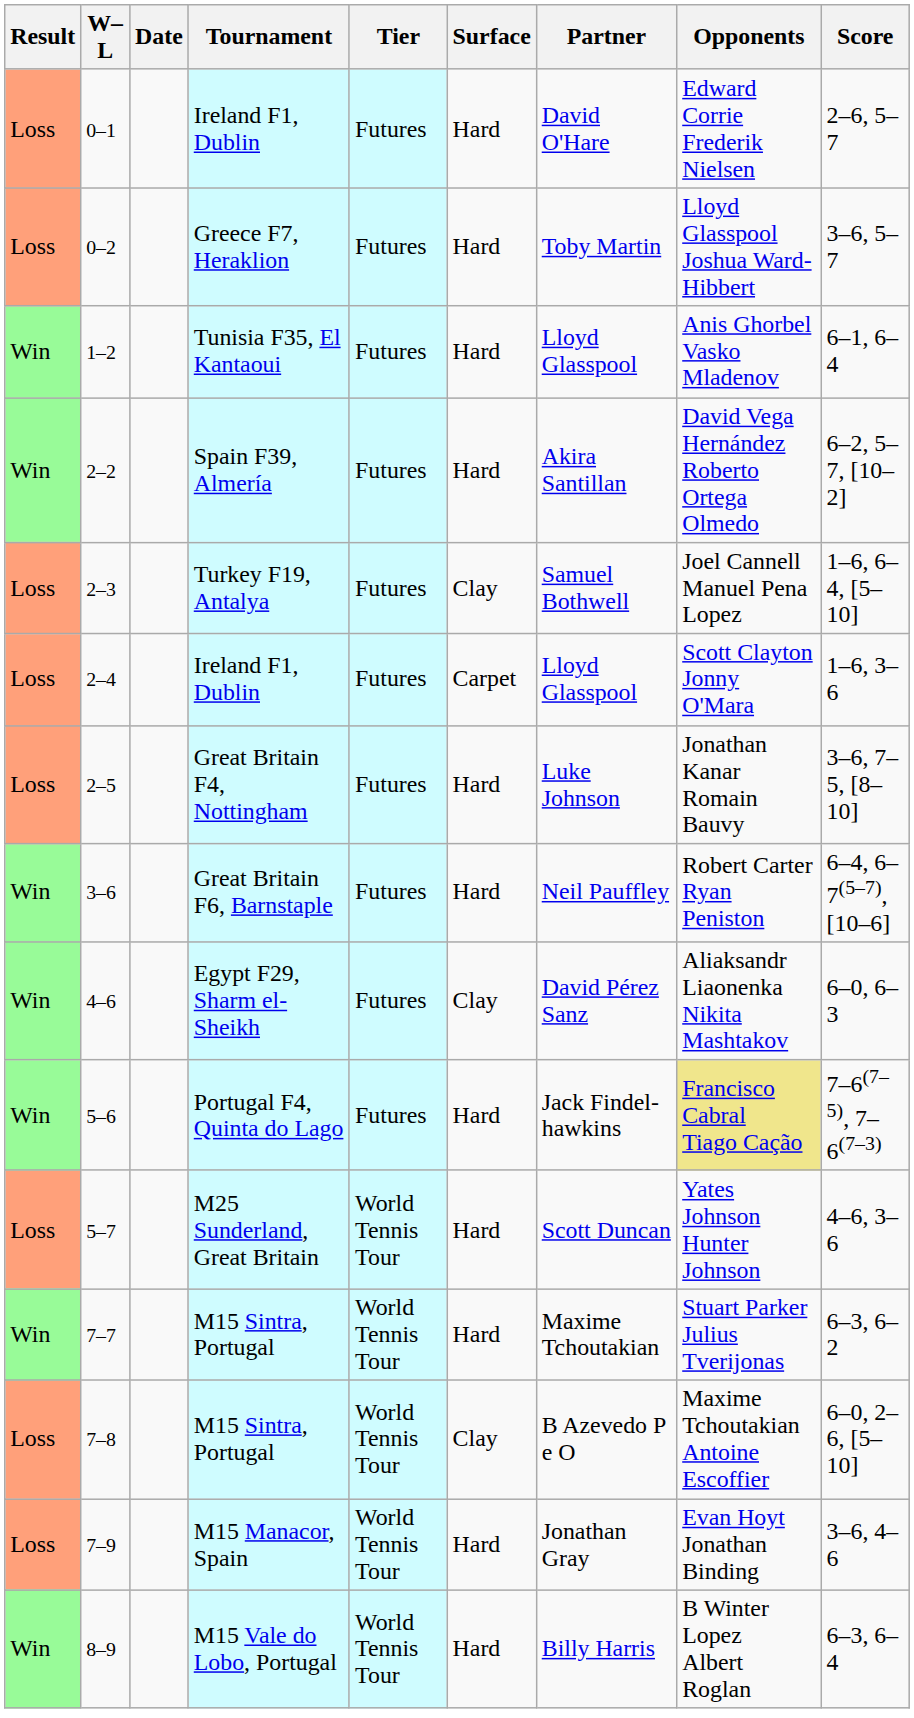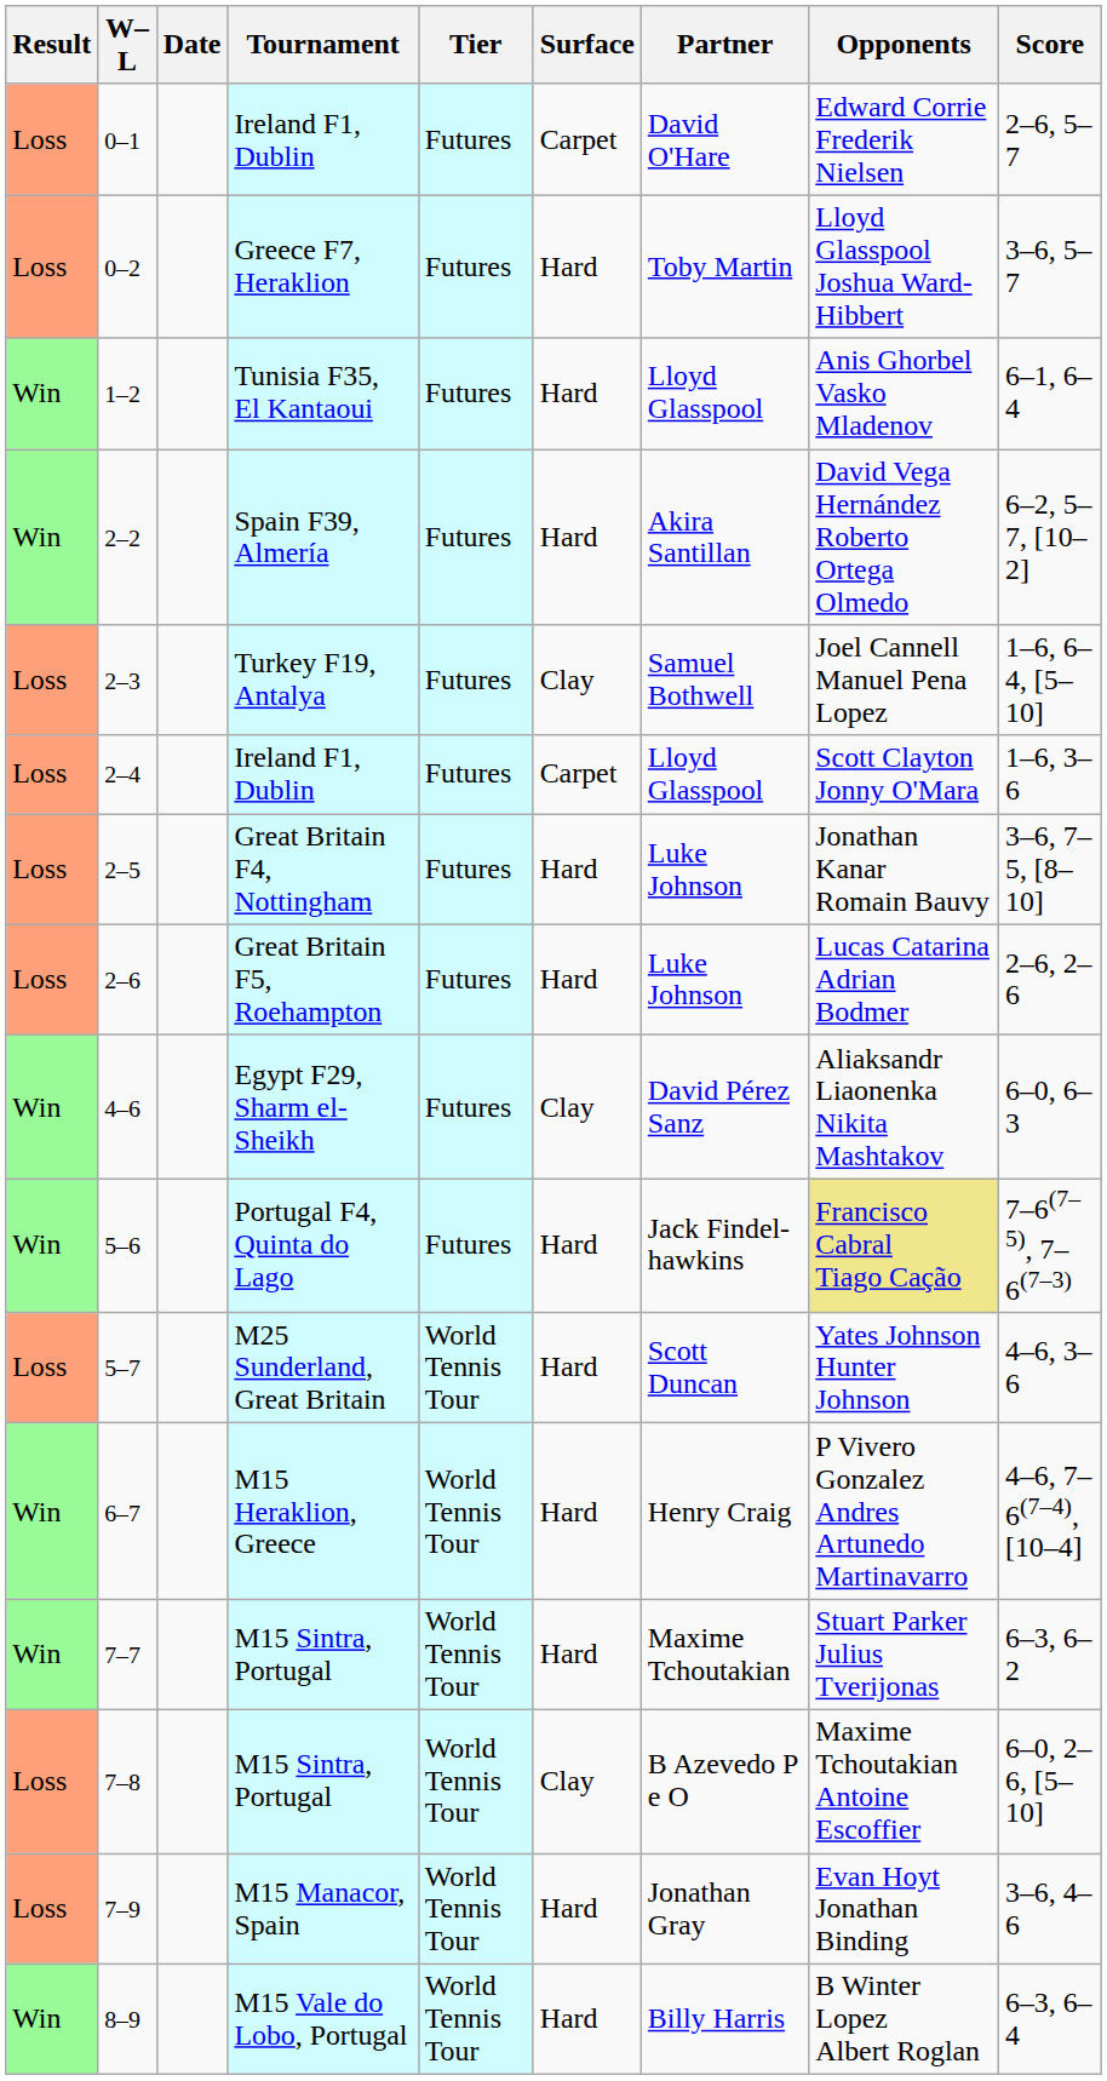 <table class="sortable wikitable">
 <tr>
 <th>Result</th>
 <th class="unsortable">W–L</th>
 <th>Date</th>
 <th>Tournament</th>
 <th>Tier</th>
 <th>Surface</th>
 <th>Partner</th>
 <th>Opponents</th>
 <th class="unsortable">Score</th>
 </tr>
 <tr>
 <td bgcolor=FFA07A>Loss</td>
 <td><small>0–1</small></td>
 <td></td>
 <td style="background:#cffcff;">Ireland F1, <a href='#'>Dublin</a></td>
 <td style="background:#cffcff;">Futures</td>
-<td>Hard</td>
+<td>Carpet</td>
 <td> <a href='#'>David O'Hare</a></td>
 <td> <a href='#'>Edward Corrie</a> <br> <a href='#'>Frederik Nielsen</a></td>
 <td>2–6, 5–7</td>
 </tr>
 <tr>
 <td bgcolor=FFA07A>Loss</td>
 <td><small>0–2</small></td>
 <td></td>
 <td style="background:#cffcff;">Greece F7, <a href='#'>Heraklion</a></td>
 <td style="background:#cffcff;">Futures</td>
 <td>Hard</td>
 <td> <a href='#'>Toby Martin</a></td>
 <td> <a href='#'>Lloyd Glasspool</a> <br> <a href='#'>Joshua Ward-Hibbert</a></td>
 <td>3–6, 5–7</td>
 </tr>
 <tr>
 <td bgcolor=98FB98>Win</td>
 <td><small>1–2</small></td>
 <td></td>
 <td style="background:#cffcff;">Tunisia F35, <a href='#'>El Kantaoui</a></td>
 <td style="background:#cffcff;">Futures</td>
 <td>Hard</td>
 <td> <a href='#'>Lloyd Glasspool</a></td>
 <td> <a href='#'>Anis Ghorbel</a> <br> <a href='#'>Vasko Mladenov</a></td>
 <td>6–1, 6–4</td>
 </tr>
 <tr>
 <td bgcolor=98FB98>Win</td>
 <td><small>2–2</small></td>
 <td></td>
 <td style="background:#cffcff;">Spain F39, <a href='#'>Almería</a></td>
 <td style="background:#cffcff;">Futures</td>
 <td>Hard</td>
 <td> <a href='#'>Akira Santillan</a></td>
 <td> <a href='#'>David Vega Hernández</a> <br> <a href='#'>Roberto Ortega Olmedo</a></td>
 <td>6–2, 5–7, [10–2]</td>
 </tr>
 <tr>
 <td bgcolor=FFA07A>Loss</td>
 <td><small>2–3</small></td>
 <td></td>
 <td style="background:#cffcff;">Turkey F19, <a href='#'>Antalya</a></td>
 <td style="background:#cffcff;">Futures</td>
 <td>Clay</td>
 <td> <a href='#'>Samuel Bothwell</a></td>
 <td> Joel Cannell <br> Manuel Pena Lopez</td>
 <td>1–6, 6–4, [5–10]</td>
 </tr>
 <tr>
 <td bgcolor=FFA07A>Loss</td>
 <td><small>2–4</small></td>
 <td></td>
 <td style="background:#cffcff;">Ireland F1, <a href='#'>Dublin</a></td>
 <td style="background:#cffcff;">Futures</td>
 <td>Carpet</td>
 <td> <a href='#'>Lloyd Glasspool</a></td>
 <td> <a href='#'>Scott Clayton</a> <br> <a href='#'>Jonny O'Mara</a></td>
 <td>1–6, 3–6</td>
 </tr>
 <tr>
 <td bgcolor=FFA07A>Loss</td>
 <td><small>2–5</small></td>
 <td></td>
 <td style="background:#cffcff;">Great Britain F4, <a href='#'>Nottingham</a></td>
 <td style="background:#cffcff;">Futures</td>
 <td>Hard</td>
 <td> <a href='#'>Luke Johnson</a></td>
 <td> Jonathan Kanar <br> Romain Bauvy</td>
 <td>3–6, 7–5, [8–10]</td>
 </tr>
 <tr>
-<td bgcolor=98FB98>Win</td>
-<td><small>3–6</small></td>
+<td bgcolor=FFA07A>Loss</td>
+<td><small>2–6</small></td>
 <td></td>
-<td style="background:#cffcff;">Great Britain F6, <a href='#'>Barnstaple</a></td>
+<td style="background:#cffcff;">Great Britain F5, <a href='#'>Roehampton</a></td>
 <td style="background:#cffcff;">Futures</td>
 <td>Hard</td>
-<td> <a href='#'>Neil Pauffley</a></td>
-<td> Robert Carter <br> <a href='#'>Ryan Peniston</a></td>
-<td>6–4, 6–7<sup>(5–7)</sup>, [10–6]</td>
+<td> <a href='#'>Luke Johnson</a></td>
+<td> <a href='#'>Lucas Catarina</a> <br> <a href='#'>Adrian Bodmer</a></td>
+<td>2–6, 2–6</td>
 </tr>
 <tr>
 <td bgcolor=98FB98>Win</td>
 <td><small>4–6</small></td>
 <td></td>
 <td style="background:#cffcff;">Egypt F29, <a href='#'>Sharm el-Sheikh</a></td>
 <td style="background:#cffcff;">Futures</td>
 <td>Clay</td>
 <td> <a href='#'>David Pérez Sanz</a></td>
 <td> Aliaksandr Liaonenka <br> <a href='#'>Nikita Mashtakov</a></td>
 <td>6–0, 6–3</td>
 </tr>
 <tr>
 <td bgcolor=98FB98>Win</td>
 <td><small>5–6</small></td>
 <td></td>
 <td style="background:#cffcff;">Portugal F4, <a href='#'>Quinta do Lago</a></td>
 <td style="background:#cffcff;">Futures</td>
 <td>Hard</td>
 <td> Jack Findel-hawkins</td>
 <td style="background: khaki;"> <a href='#'>Francisco Cabral</a> <br> <a href='#'>Tiago Cação</a></td>
 <td>7–6<sup>(7–5)</sup>, 7–6<sup>(7–3)</sup></td>
 </tr>
 <tr>
 <td bgcolor=FFA07A>Loss</td>
 <td><small>5–7</small></td>
 <td></td>
 <td style="background:#cffcff;">M25 <a href='#'>Sunderland</a>, Great Britain</td>
 <td style="background:#cffcff;">World Tennis Tour</td>
 <td>Hard</td>
 <td> <a href='#'>Scott Duncan</a></td>
 <td> <a href='#'>Yates Johnson</a> <br> <a href='#'>Hunter Johnson</a></td>
 <td>4–6, 3–6</td>
+</tr>
+<tr>
+<td bgcolor=98FB98>Win</td>
+<td><small>6–7</small></td>
+<td></td>
+<td style="background:#cffcff;">M15 <a href='#'>Heraklion</a>, Greece</td>
+<td style="background:#cffcff;">World Tennis Tour</td>
+<td>Hard</td>
+<td> Henry Craig</td>
+<td> P Vivero Gonzalez <br> <a href='#'>Andres Artunedo Martinavarro</a></td>
+<td>4–6, 7–6<sup>(7–4)</sup>, [10–4]</td>
 </tr>
 <tr>
 <td bgcolor=98FB98>Win</td>
 <td><small>7–7</small></td>
 <td></td>
 <td style="background:#cffcff;">M15 <a href='#'>Sintra</a>, Portugal</td>
 <td style="background:#cffcff;">World Tennis Tour</td>
 <td>Hard</td>
 <td> Maxime Tchoutakian</td>
 <td> <a href='#'>Stuart Parker</a> <br> <a href='#'>Julius Tverijonas</a></td>
 <td>6–3, 6–2</td>
 </tr>
 <tr>
 <td bgcolor=FFA07A>Loss</td>
 <td><small>7–8</small></td>
 <td></td>
 <td style="background:#cffcff;">M15 <a href='#'>Sintra</a>, Portugal</td>
 <td style="background:#cffcff;">World Tennis Tour</td>
 <td>Clay</td>
 <td> B Azevedo P e O</td>
 <td> Maxime Tchoutakian <br> <a href='#'>Antoine Escoffier</a></td>
 <td>6–0, 2–6, [5–10]</td>
 </tr>
 <tr>
 <td bgcolor=FFA07A>Loss</td>
 <td><small>7–9</small></td>
 <td></td>
 <td style="background:#cffcff;">M15 <a href='#'>Manacor</a>, Spain</td>
 <td style="background:#cffcff;">World Tennis Tour</td>
 <td>Hard</td>
 <td> Jonathan Gray</td>
 <td> <a href='#'>Evan Hoyt</a> <br> Jonathan Binding</td>
 <td>3–6, 4–6</td>
 </tr>
 <tr>
 <td bgcolor=98FB98>Win</td>
 <td><small>8–9</small></td>
 <td></td>
 <td style="background:#cffcff;">M15 <a href='#'>Vale do Lobo</a>, Portugal</td>
 <td style="background:#cffcff;">World Tennis Tour</td>
 <td>Hard</td>
 <td> <a href='#'>Billy Harris</a></td>
 <td> B Winter Lopez <br> Albert Roglan</td>
 <td>6–3, 6–4</td>
 </tr>
 </table>
